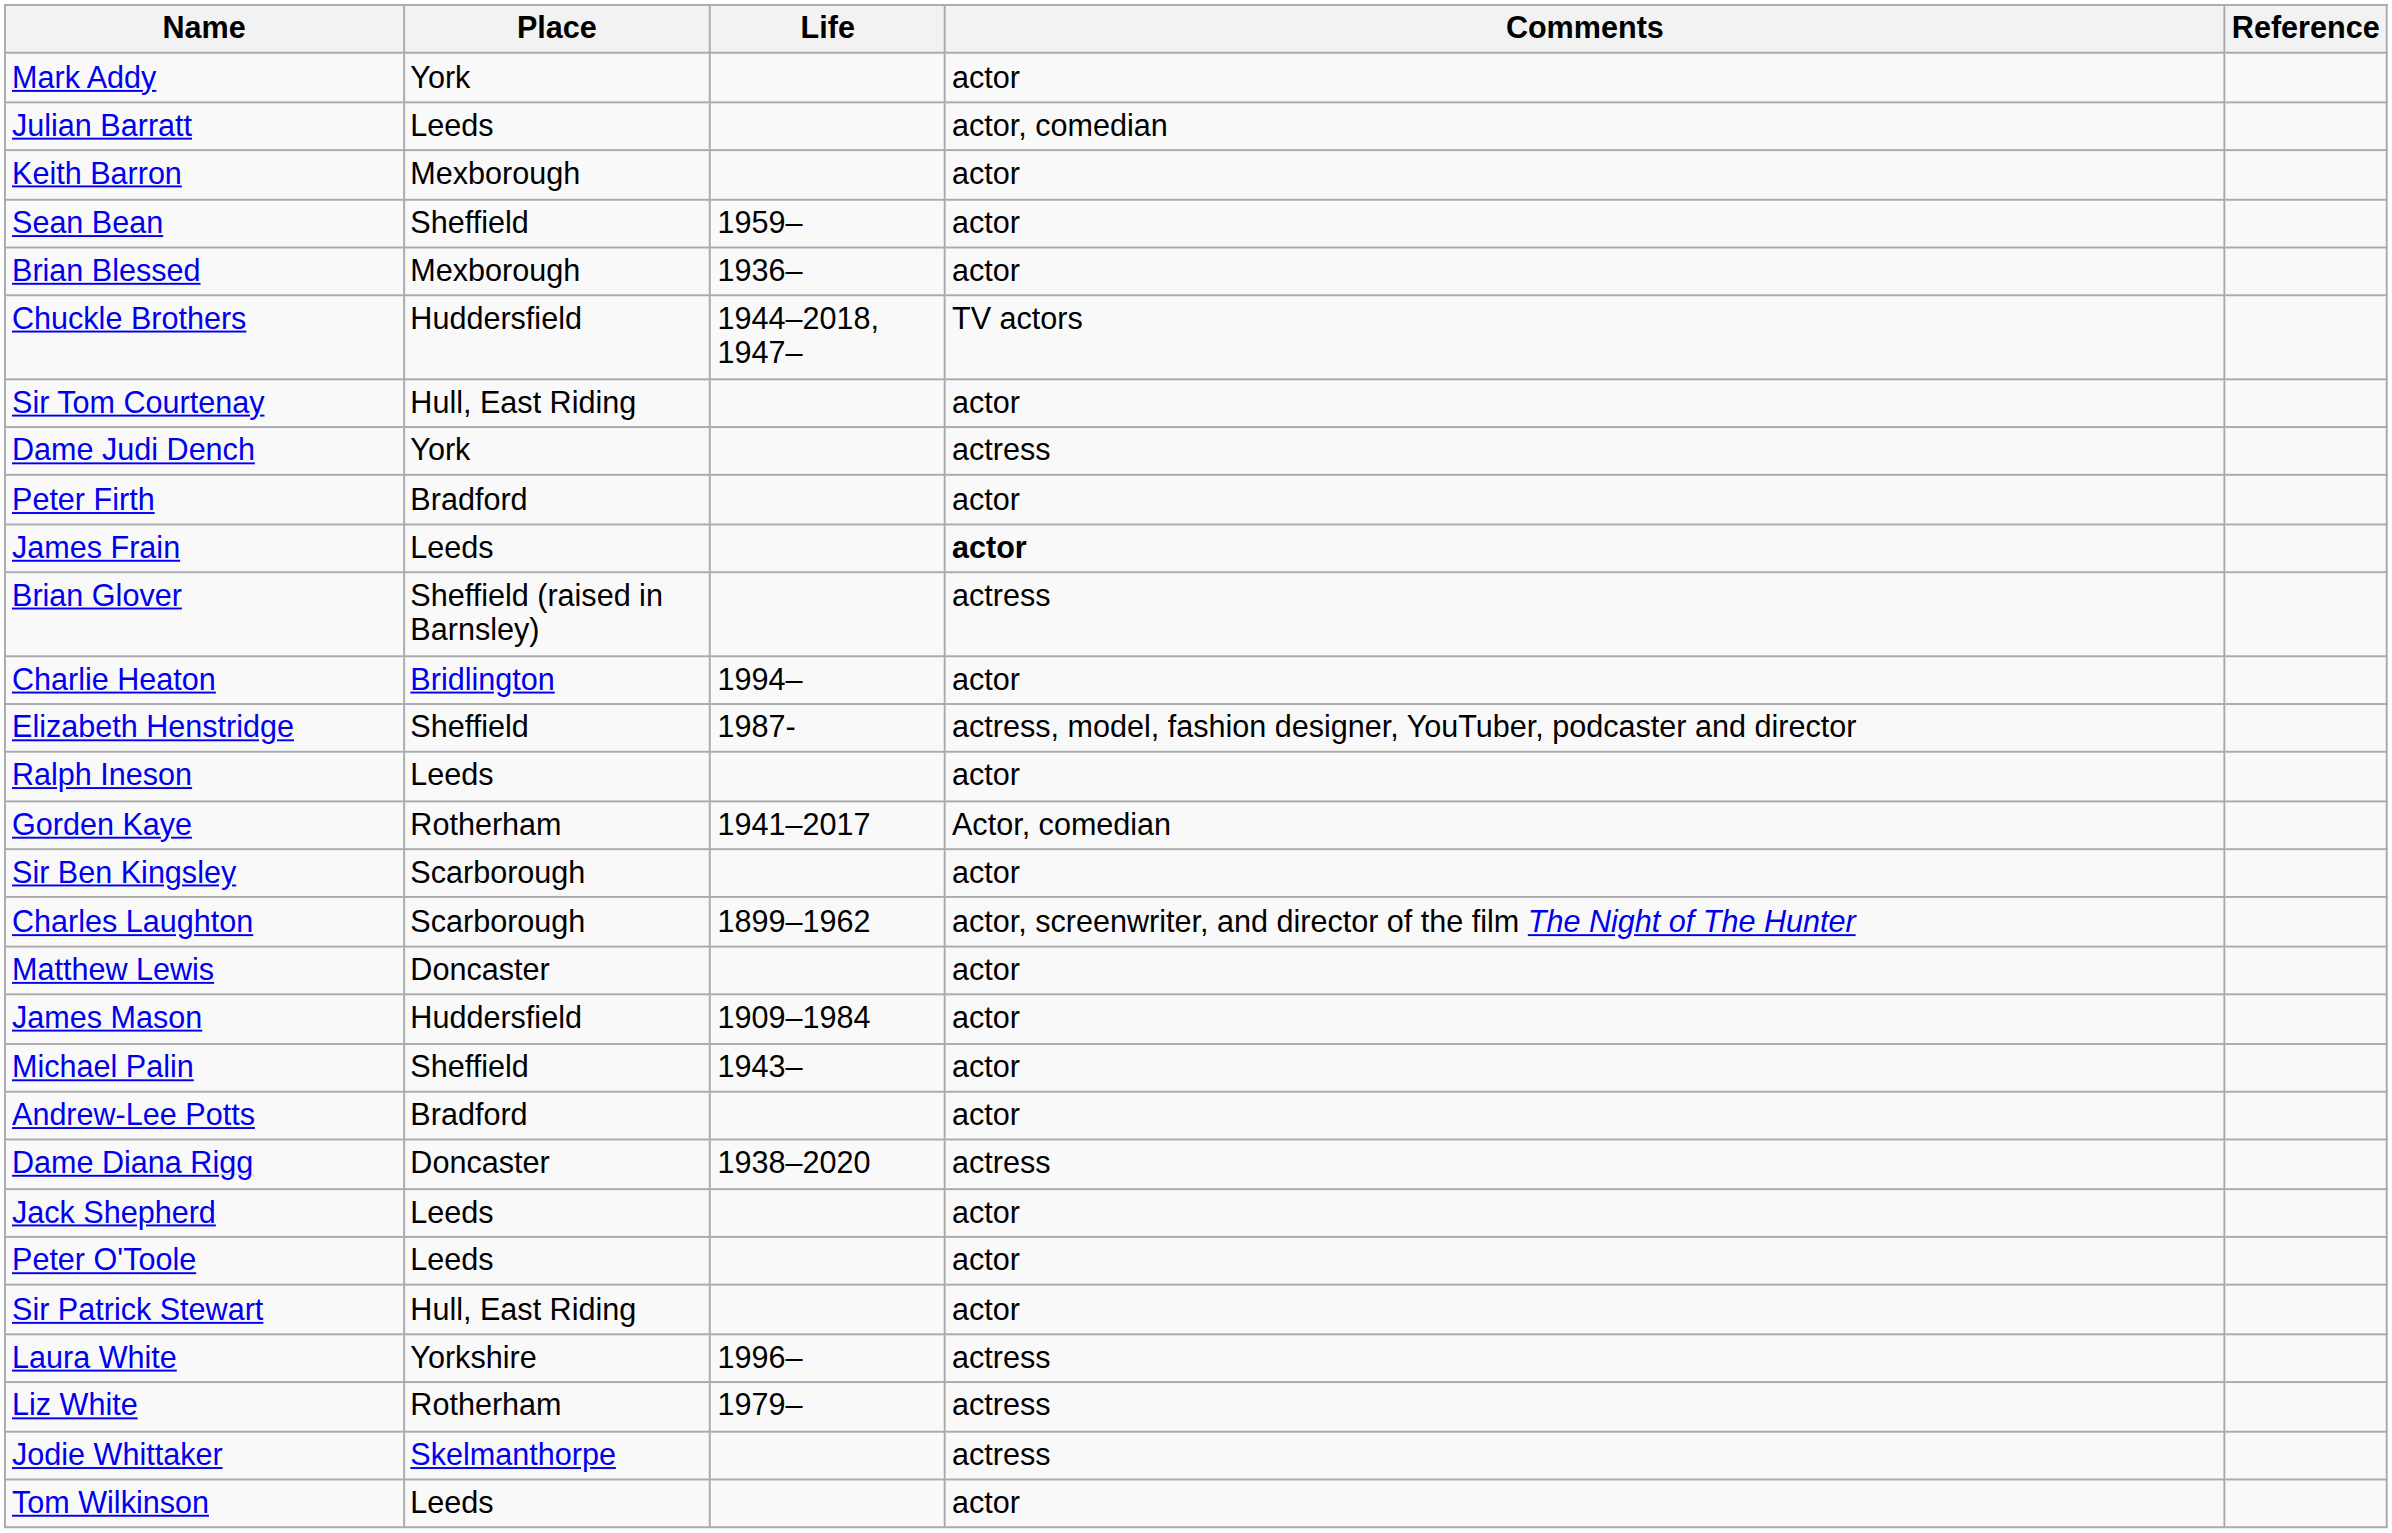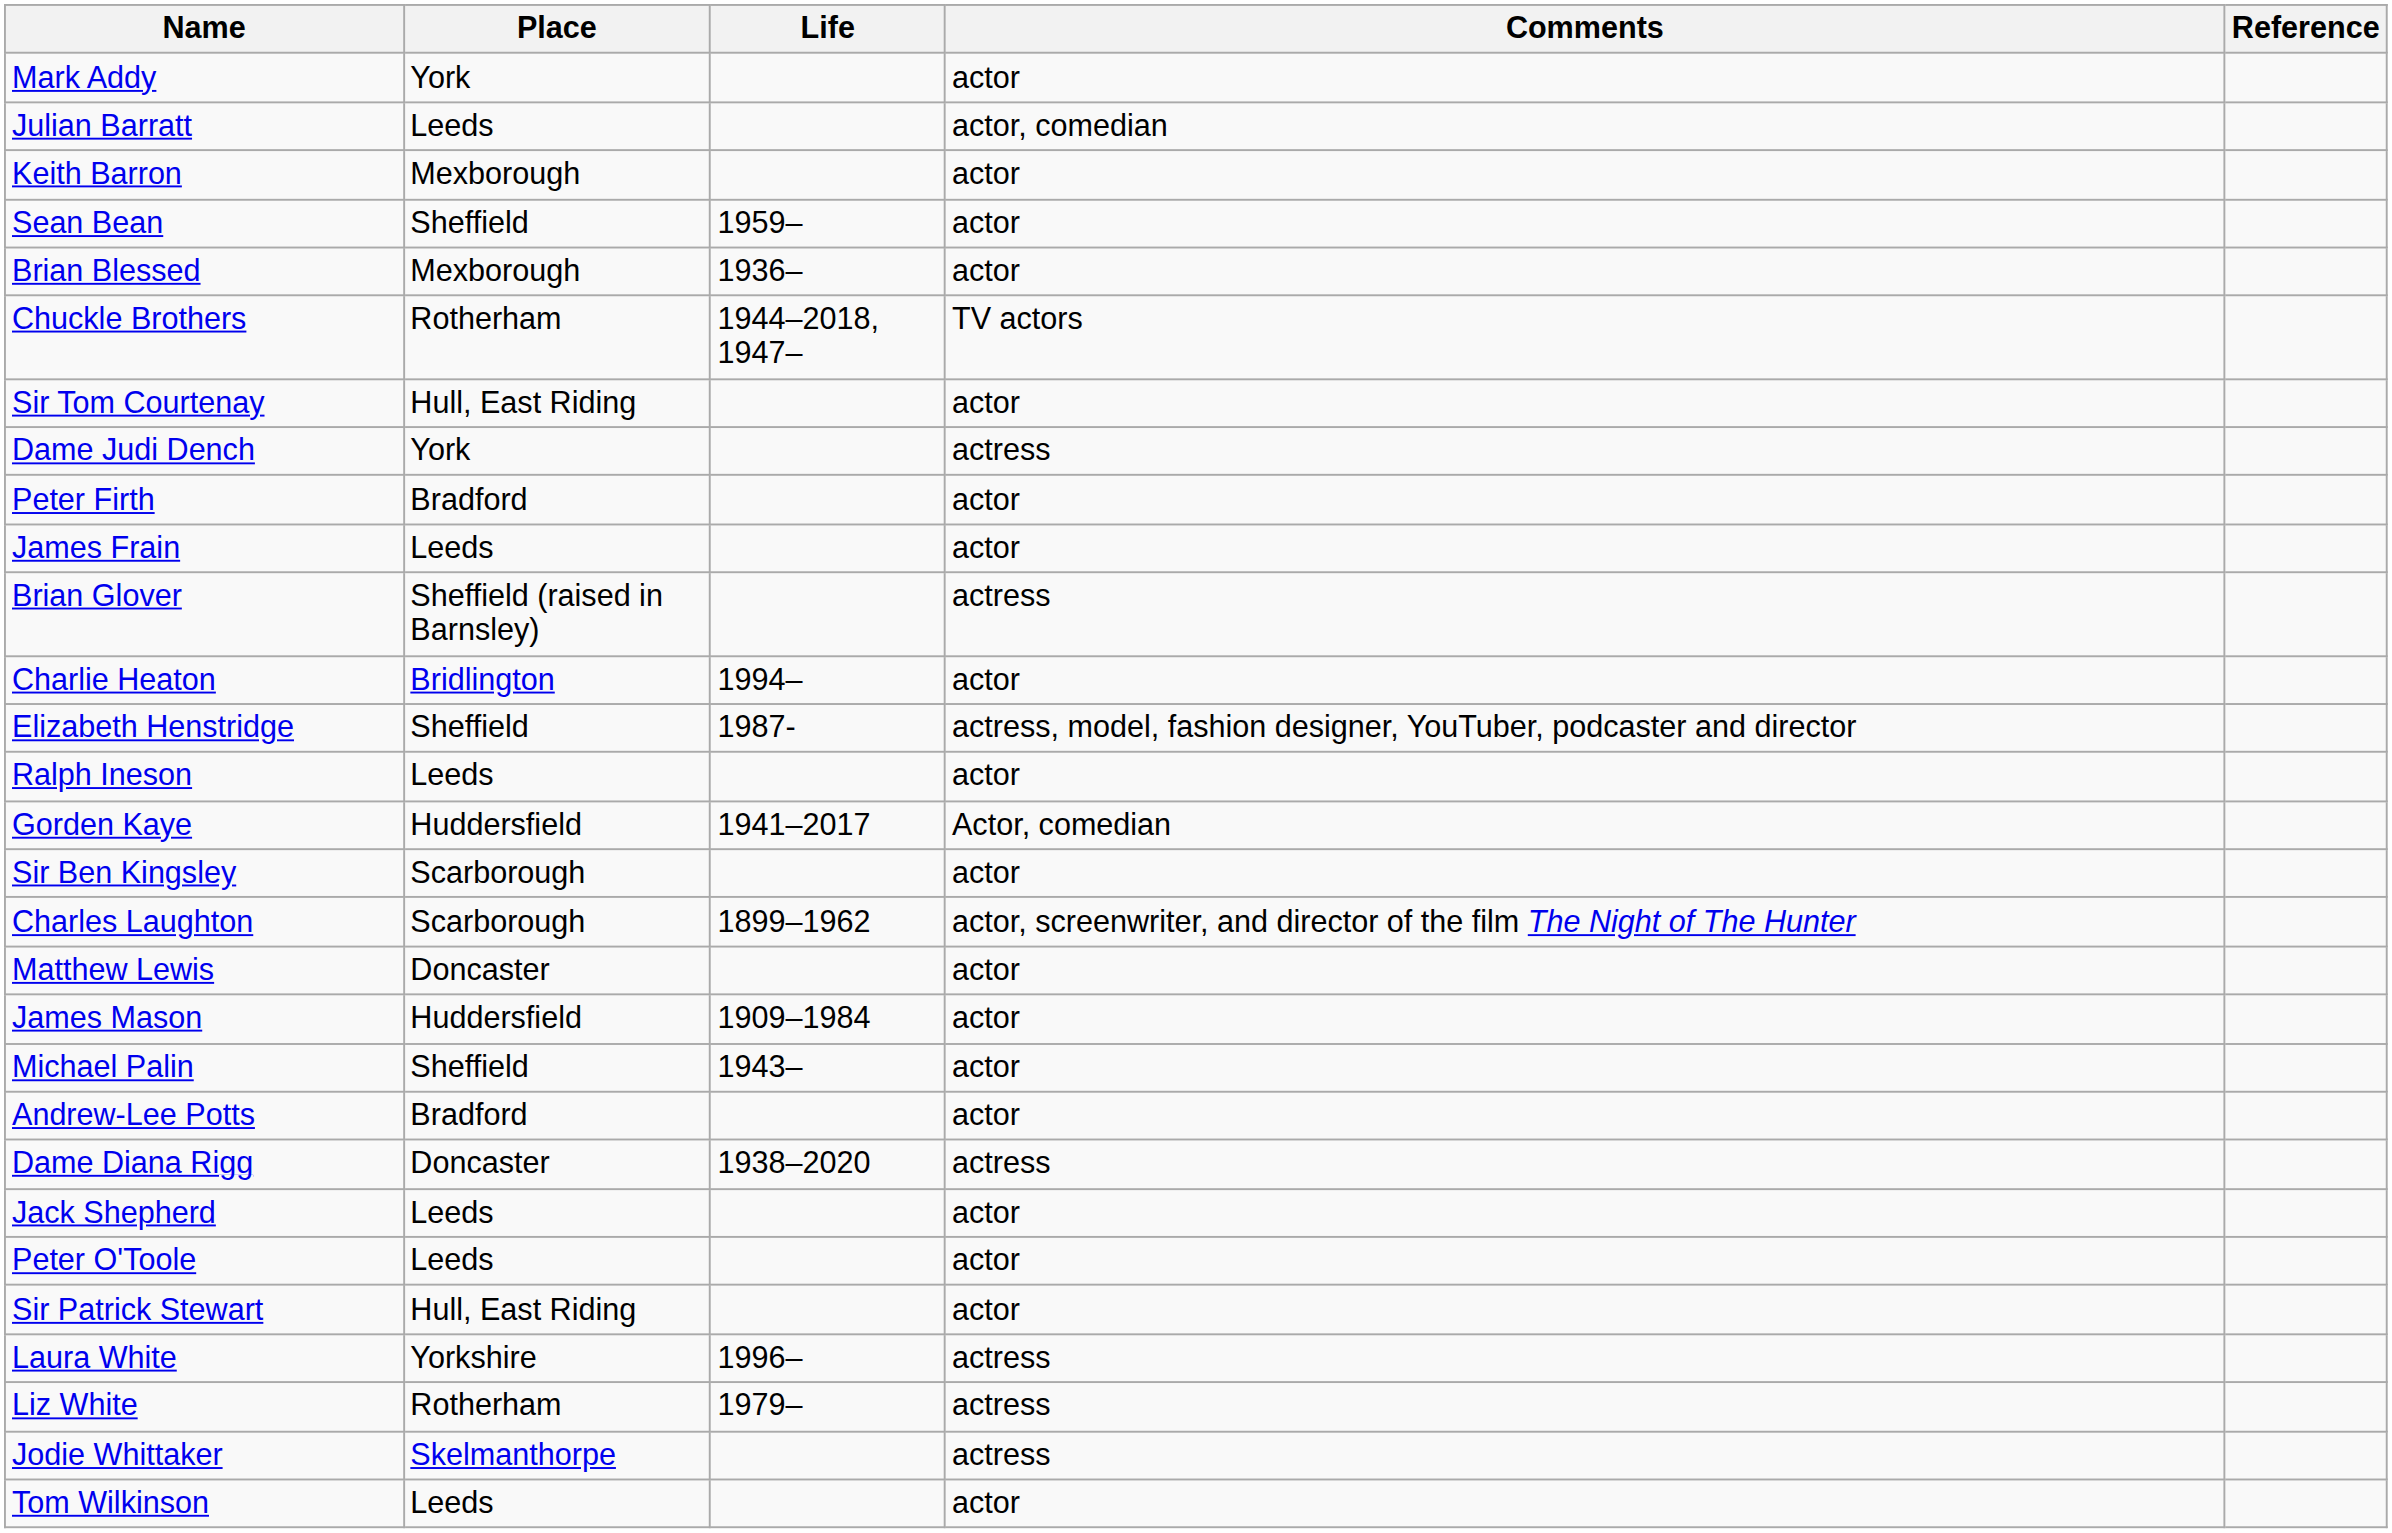 <table class=wikitable>
 <tr>
 <th style="width:17%;">Name</th>
 <th style="width:13%;">Place</th>
 <th style="width:10%;">Life</th>
 <th style="width:55%;">Comments</th>
 <th style="width:5%;">Reference</th>
 </tr>
 <tr valign="top">
 <td><a href='#'>Mark Addy</a></td>
 <td>York</td>
 <td></td>
 <td>actor</td>
 <td></td>
 </tr>
 <tr valign="top">
 <td><a href='#'>Julian Barratt</a></td>
 <td>Leeds</td>
 <td></td>
 <td>actor, comedian</td>
 <td></td>
 </tr>
 <tr valign="top">
 <td><a href='#'>Keith Barron</a></td>
 <td>Mexborough</td>
 <td></td>
 <td>actor</td>
 <td></td>
 </tr>
 <tr valign="top">
 <td><a href='#'>Sean Bean</a></td>
 <td>Sheffield</td>
 <td>1959–</td>
 <td>actor</td>
 <td></td>
 </tr>
 <tr valign="top">
 <td><a href='#'>Brian Blessed</a></td>
 <td>Mexborough</td>
 <td>1936–</td>
 <td>actor</td>
 <td></td>
 </tr>
 <tr valign="top">
 <td><a href='#'>Chuckle Brothers</a></td>
-<td>Huddersfield</td>
+<td>Rotherham</td>
 <td>1944–2018, 1947–</td>
 <td>TV actors</td>
 <td></td>
 </tr>
 <tr>
 <td><a href='#'>Sir Tom Courtenay</a></td>
 <td>Hull, East Riding</td>
 <td></td>
 <td>actor</td>
 <td></td>
 </tr>
 <tr valign="top">
 <td><a href='#'>Dame Judi Dench</a></td>
 <td>York</td>
 <td></td>
 <td>actress</td>
 <td></td>
 </tr>
 <tr valign="top">
 <td><a href='#'>Peter Firth</a></td>
 <td>Bradford</td>
 <td></td>
 <td>actor</td>
 <td></td>
 </tr>
 <tr valign="top">
 <td><a href='#'>James Frain</a></td>
 <td>Leeds</td>
 <td></td>
-<td><strong>actor</strong></td>
+<td>actor</td>
 <td></td>
 </tr>
 <tr valign="top">
 <td><a href='#'>Brian Glover</a></td>
 <td>Sheffield (raised in Barnsley)</td>
 <td></td>
 <td>actress</td>
 <td></td>
 </tr>
 <tr valign="top">
 <td><a href='#'>Charlie Heaton</a></td>
 <td><a href='#'>Bridlington</a></td>
 <td>1994–</td>
 <td>actor</td>
 <td></td>
 </tr>
 <tr valign="top">
 <td><a href='#'>Elizabeth Henstridge</a></td>
 <td>Sheffield</td>
 <td>1987-</td>
 <td>actress, model, fashion designer, YouTuber, podcaster and director</td>
 <td></td>
 </tr>
 <tr valign="top">
 <td><a href='#'>Ralph Ineson</a></td>
 <td>Leeds</td>
 <td></td>
 <td>actor</td>
 <td></td>
 </tr>
 <tr valign="top">
 <td><a href='#'>Gorden Kaye</a></td>
-<td>Rotherham</td>
+<td>Huddersfield</td>
 <td>1941–2017</td>
 <td>Actor, comedian</td>
 <td></td>
 </tr>
 <tr valign="top">
 <td><a href='#'>Sir Ben Kingsley</a></td>
 <td>Scarborough</td>
 <td></td>
 <td>actor</td>
 <td></td>
 </tr>
 <tr valign="top">
 <td><a href='#'>Charles Laughton</a></td>
 <td>Scarborough</td>
 <td>1899–1962</td>
 <td>actor, screenwriter, and director of the film <em><a href='#'>The Night of The Hunter</a></em></td>
 <td></td>
 </tr>
 <tr valign="top">
 <td><a href='#'>Matthew Lewis</a></td>
 <td>Doncaster</td>
 <td></td>
 <td>actor</td>
 <td></td>
 </tr>
 <tr valign="top">
 <td><a href='#'>James Mason</a></td>
 <td>Huddersfield</td>
 <td>1909–1984</td>
 <td>actor</td>
 <td></td>
 </tr>
 <tr valign="top">
 <td><a href='#'>Michael Palin</a></td>
 <td>Sheffield</td>
 <td>1943–</td>
 <td>actor</td>
 <td></td>
 </tr>
 <tr valign="top">
 <td><a href='#'>Andrew-Lee Potts</a></td>
 <td>Bradford</td>
 <td></td>
 <td>actor</td>
 <td></td>
 </tr>
 <tr valign="top">
 <td><a href='#'>Dame Diana Rigg</a></td>
 <td>Doncaster</td>
 <td>1938–2020</td>
 <td>actress</td>
 <td></td>
 </tr>
 <tr valign="top">
 <td><a href='#'>Jack Shepherd</a></td>
 <td>Leeds</td>
 <td></td>
 <td>actor</td>
 <td></td>
 </tr>
 <tr valign="top">
 <td><a href='#'>Peter O'Toole</a></td>
 <td>Leeds</td>
 <td></td>
 <td>actor</td>
 <td></td>
 </tr>
 <tr valign="top">
 <td><a href='#'>Sir Patrick Stewart</a></td>
 <td>Hull, East Riding</td>
 <td></td>
 <td>actor</td>
 <td></td>
 </tr>
 <tr valign="top">
 <td><a href='#'>Laura White</a></td>
 <td>Yorkshire</td>
 <td>1996–</td>
 <td>actress</td>
 <td></td>
 </tr>
 <tr>
 <td><a href='#'>Liz White</a></td>
 <td>Rotherham</td>
 <td>1979–</td>
 <td>actress</td>
 <td></td>
 </tr>
 <tr valign="top">
 <td><a href='#'>Jodie Whittaker</a></td>
 <td><a href='#'>Skelmanthorpe</a></td>
 <td></td>
 <td>actress</td>
 <td></td>
 </tr>
 <tr valign="top">
 <td><a href='#'>Tom Wilkinson</a></td>
 <td>Leeds</td>
 <td></td>
 <td>actor</td>
 <td></td>
 </tr>
 </table>
